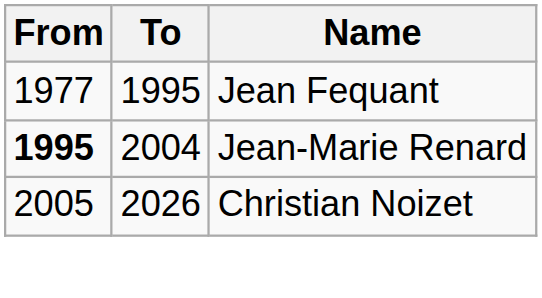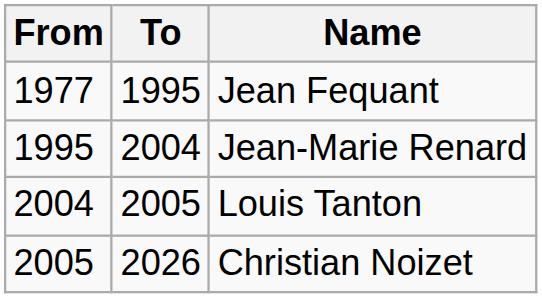 <table class="wikitable">
 <tr>
 <th>From</th>
 <th>To</th>
 <th>Name</th>
 </tr>
 <tr>
 <td>1977</td>
 <td>1995</td>
 <td>Jean Fequant</td>
 </tr>
 <tr>
-<td><strong>1995</strong></td>
+<td>1995</td>
 <td>2004</td>
 <td>Jean-Marie Renard</td>
+</tr>
+<tr>
+<td>2004</td>
+<td>2005</td>
+<td>Louis Tanton</td>
 </tr>
 <tr>
 <td>2005</td>
 <td>2026</td>
 <td>Christian Noizet</td>
 </tr>
 </table>
